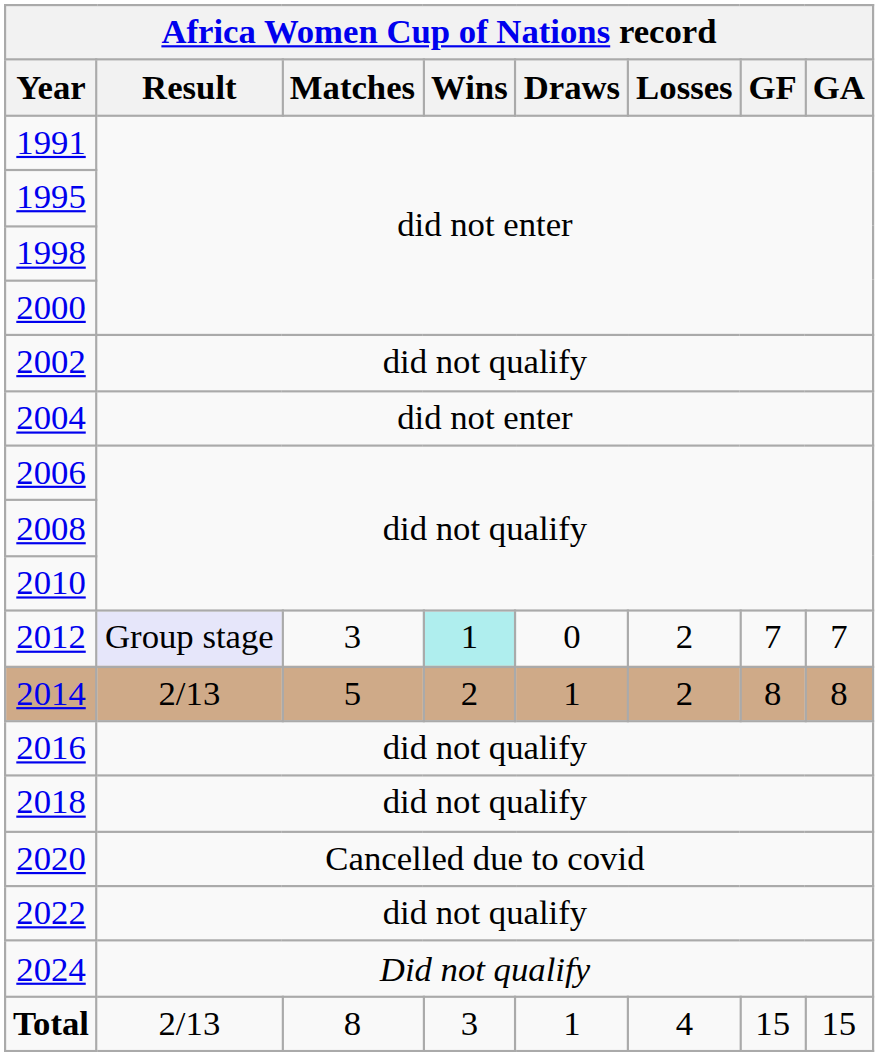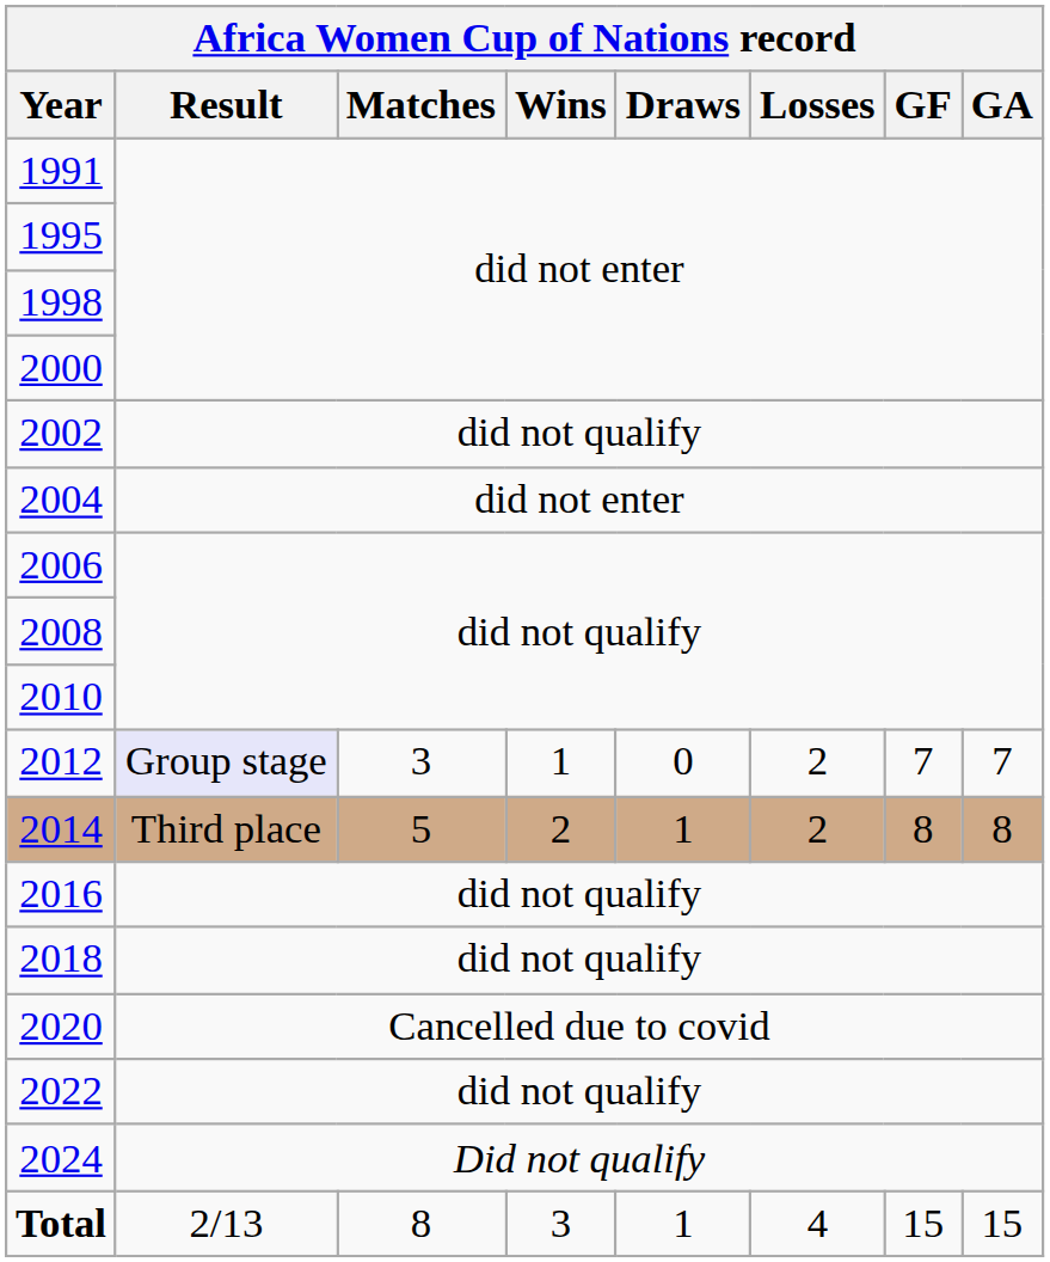 <table class="wikitable" style="text-align: center;">
 <tr>
 <th colspan=8><a href='#'>Africa Women Cup of Nations</a> record</th>
 </tr>
 <tr>
 <th>Year</th>
 <th>Result</th>
 <th>Matches</th>
 <th>Wins</th>
 <th>Draws</th>
 <th>Losses</th>
 <th>GF</th>
 <th>GA</th>
 </tr>
 <tr>
 <td><a href='#'>1991</a></td>
 <td colspan=8 rowspan=4>did not enter</td>
 </tr>
 <tr>
 <td><a href='#'>1995</a></td>
 </tr>
 <tr>
 <td> <a href='#'>1998</a></td>
 </tr>
 <tr>
 <td> <a href='#'>2000</a></td>
 </tr>
 <tr>
 <td> <a href='#'>2002</a></td>
 <td colspan=8>did not qualify</td>
 </tr>
 <tr>
 <td> <a href='#'>2004</a></td>
 <td colspan=8>did not enter</td>
 </tr>
 <tr>
 <td> <a href='#'>2006</a></td>
 <td colspan=8 rowspan=3>did not qualify</td>
 </tr>
 <tr>
 <td> <a href='#'>2008</a></td>
 </tr>
 <tr>
 <td> <a href='#'>2010</a></td>
 </tr>
 <tr>
 <td> <a href='#'>2012</a></td>
 <td style="background: lavender;">Group stage</td>
 <td>3</td>
-<td style="background: paleturquoise;">1</td>
+<td>1</td>
 <td>0</td>
 <td>2</td>
 <td>7</td>
 <td>7</td>
 </tr>
 <tr bgcolor=cfaa88>
 <td> <a href='#'>2014</a></td>
-<td>2/13</td>
+<td>Third place</td>
 <td>5</td>
 <td>2</td>
 <td>1</td>
 <td>2</td>
 <td>8</td>
 <td>8</td>
 </tr>
 <tr>
 <td> <a href='#'>2016</a></td>
 <td colspan=8>did not qualify</td>
 </tr>
 <tr>
 <td> <a href='#'>2018</a></td>
 <td colspan=8>did not qualify</td>
 </tr>
 <tr>
 <td> <a href='#'>2020</a></td>
 <td colspan=8>Cancelled due to covid</td>
 </tr>
 <tr>
 <td> <a href='#'>2022</a></td>
 <td colspan=8>did not qualify</td>
 </tr>
 <tr>
 <td> <a href='#'>2024</a></td>
 <td colspan=8><em>Did not qualify</em></td>
 </tr>
 <tr>
 <td><strong>Total</strong></td>
 <td>2/13</td>
 <td>8</td>
 <td>3</td>
 <td>1</td>
 <td>4</td>
 <td>15</td>
 <td>15</td>
 </tr>
 </table>
